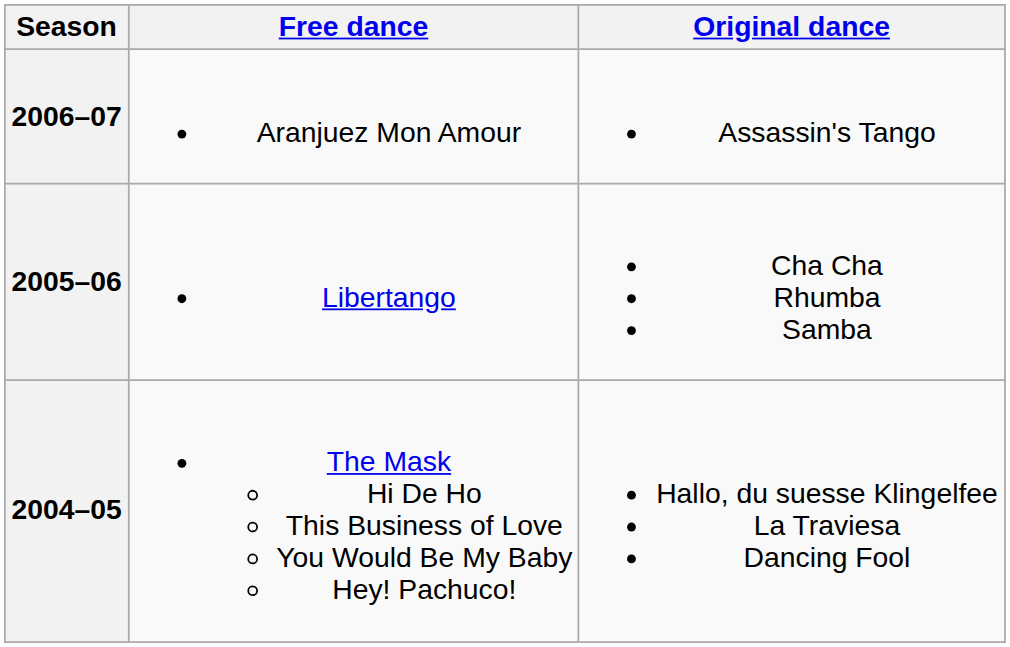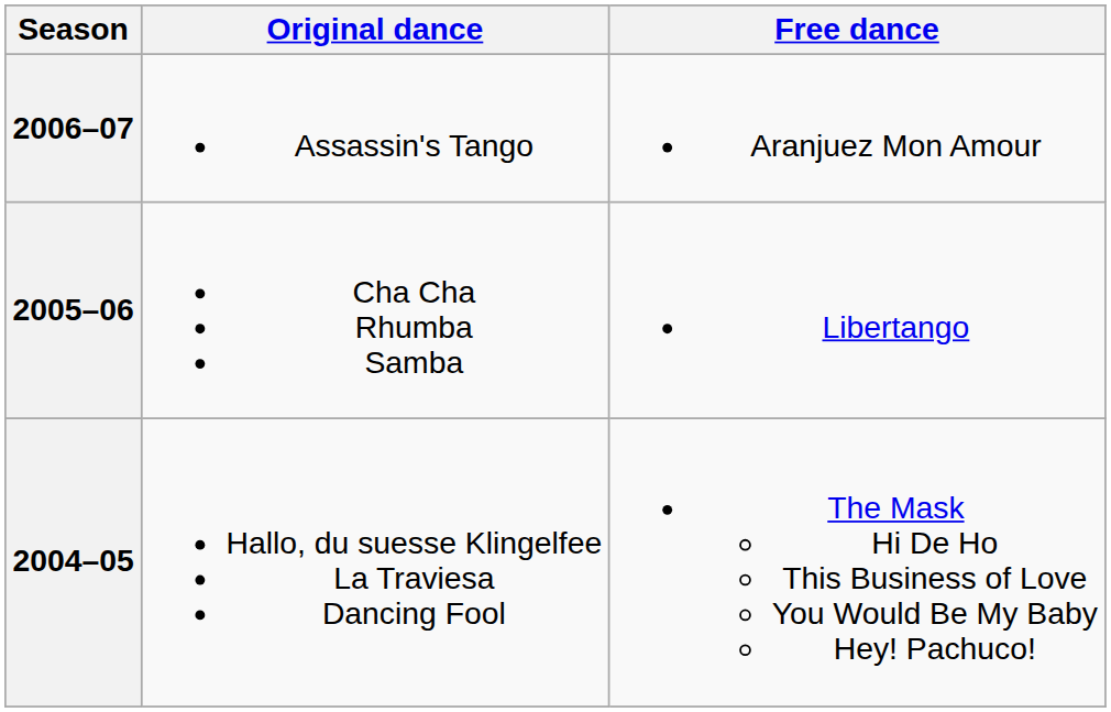 <table class="wikitable" style="text-align:center">
 <tr>
 <th>Season</th>
+<th><a href='#'>Original dance</a></th>
 <th><a href='#'>Free dance</a></th>
-<th><a href='#'>Original dance</a></th>
 </tr>
 <tr>
 <th>2006–07 <br> </th>
+<td><br><ul><li>Assassin's Tango <br></li></ul></td>
 <td><br><ul><li>Aranjuez Mon Amour</li></ul></td>
-<td><br><ul><li>Assassin's Tango <br></li></ul></td>
 </tr>
 <tr>
 <th>2005–06 <br> </th>
+<td><br><ul><li>Cha Cha</li><li>Rhumba</li><li>Samba</li></ul></td>
 <td><br><ul><li><a href='#'>Libertango</a> <br></li></ul></td>
-<td><br><ul><li>Cha Cha</li><li>Rhumba</li><li>Samba</li></ul></td>
 </tr>
 <tr>
 <th>2004–05 <br> </th>
+<td><br><ul><li> Hallo, du suesse Klingelfee</li><li> La Traviesa</li><li> Dancing Fool</li></ul></td>
 <td><br><ul><li><a href='#'>The Mask</a><ul><li>Hi De Ho</li><li>This Business of Love</li><li>You Would Be My Baby</li><li>Hey! Pachuco!</li></ul></li></ul></td>
-<td><br><ul><li> Hallo, du suesse Klingelfee</li><li> La Traviesa</li><li> Dancing Fool</li></ul></td>
 </tr>
 </table>
